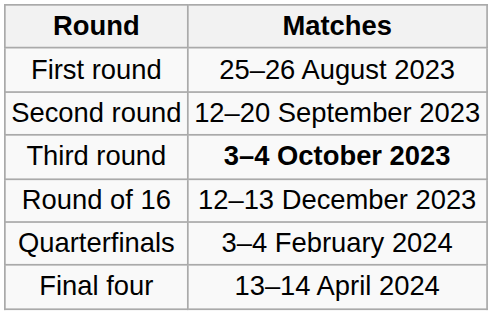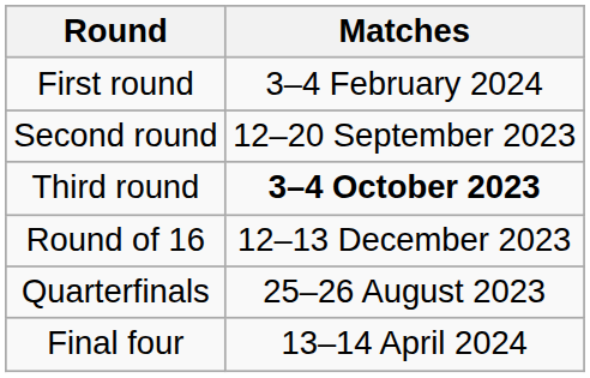 <table class="wikitable" style="text-align:center">
 <tr>
 <th>Round</th>
 <th>Matches</th>
 </tr>
 <tr>
 <td>First round</td>
-<td>25–26 August 2023</td>
+<td>3–4 February 2024</td>
 </tr>
 <tr>
 <td>Second round</td>
 <td>12–20 September 2023</td>
 </tr>
 <tr>
 <td>Third round</td>
 <td><strong>3–4 October 2023</strong></td>
 </tr>
 <tr>
 <td>Round of 16</td>
 <td>12–13 December 2023</td>
 </tr>
 <tr>
 <td>Quarterfinals</td>
-<td>3–4 February 2024</td>
+<td>25–26 August 2023</td>
 </tr>
 <tr>
 <td>Final four</td>
 <td>13–14 April 2024</td>
 </tr>
 </table>
